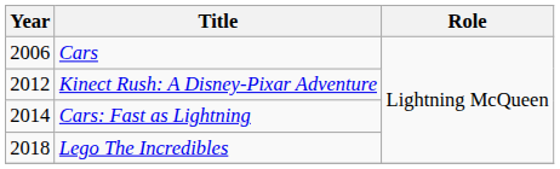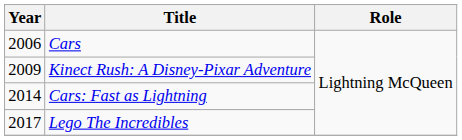 <table class="wikitable unsortable plainrowheaders">
 <tr>
 <th scope="col">Year</th>
 <th scope="col">Title</th>
 <th scope="col">Role</th>
 </tr>
 <tr>
 <td>2006</td>
 <td><em><a href='#'>Cars</a></em></td>
 <td rowspan="4">Lightning McQueen</td>
 </tr>
 <tr>
-<td>2012</td>
+<td>2009</td>
 <td><em><a href='#'>Kinect Rush: A Disney-Pixar Adventure</a></em></td>
 </tr>
 <tr>
 <td>2014</td>
 <td><em><a href='#'>Cars: Fast as Lightning</a></em></td>
 </tr>
 <tr>
-<td>2018</td>
+<td>2017</td>
 <td><em><a href='#'>Lego The Incredibles</a></em></td>
 </tr>
 <tr>
 </tr>
 </table>
